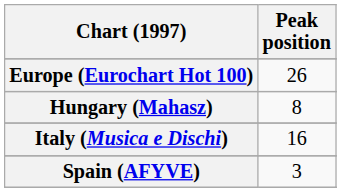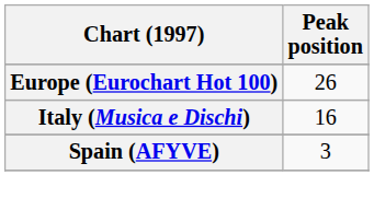 <table class="wikitable sortable plainrowheaders" style="text-align:center">
 <tr>
 <th>Chart (1997)</th>
 <th>Peak<br>position</th>
 </tr>
 <tr>
 </tr>
 <tr>
 </tr>
 <tr>
 </tr>
 <tr>
 </tr>
 <tr>
 <th scope="row">Europe (<a href='#'>Eurochart Hot 100</a>)</th>
 <td>26</td>
 </tr>
 <tr>
 </tr>
 <tr>
 </tr>
 <tr>
-</tr>
-<tr>
-<th scope="row">Hungary (<a href='#'>Mahasz</a>)</th>
-<td>8</td>
 </tr>
 <tr>
 </tr>
 <tr>
 <th scope="row">Italy (<em><a href='#'>Musica e Dischi</a></em>)</th>
 <td>16</td>
 </tr>
 <tr>
 </tr>
 <tr>
 </tr>
 <tr>
 </tr>
 <tr>
 </tr>
 <tr>
 </tr>
 <tr>
 <th scope="row">Spain (<a href='#'>AFYVE</a>)</th>
 <td>3</td>
 </tr>
 <tr>
 </tr>
 <tr>
 </tr>
 <tr>
 </tr>
 <tr>
 </tr>
 </table>
